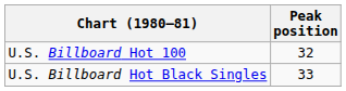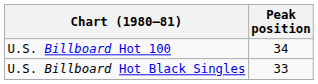 <table class="wikitable sortable">
 <tr>
 <th>Chart (1980–81)</th>
 <th>Peak<br>position</th>
 </tr>
 <tr>
 <td>U.S. <a href='#'><em>Billboard</em> Hot 100</a></td>
-<td align="center">32</td>
+<td align="center">34</td>
 </tr>
 <tr>
 <td>U.S. <em>Billboard</em> <a href='#'>Hot Black Singles</a></td>
 <td align="center">33</td>
 </tr>
 <tr>
 </tr>
 </table>
